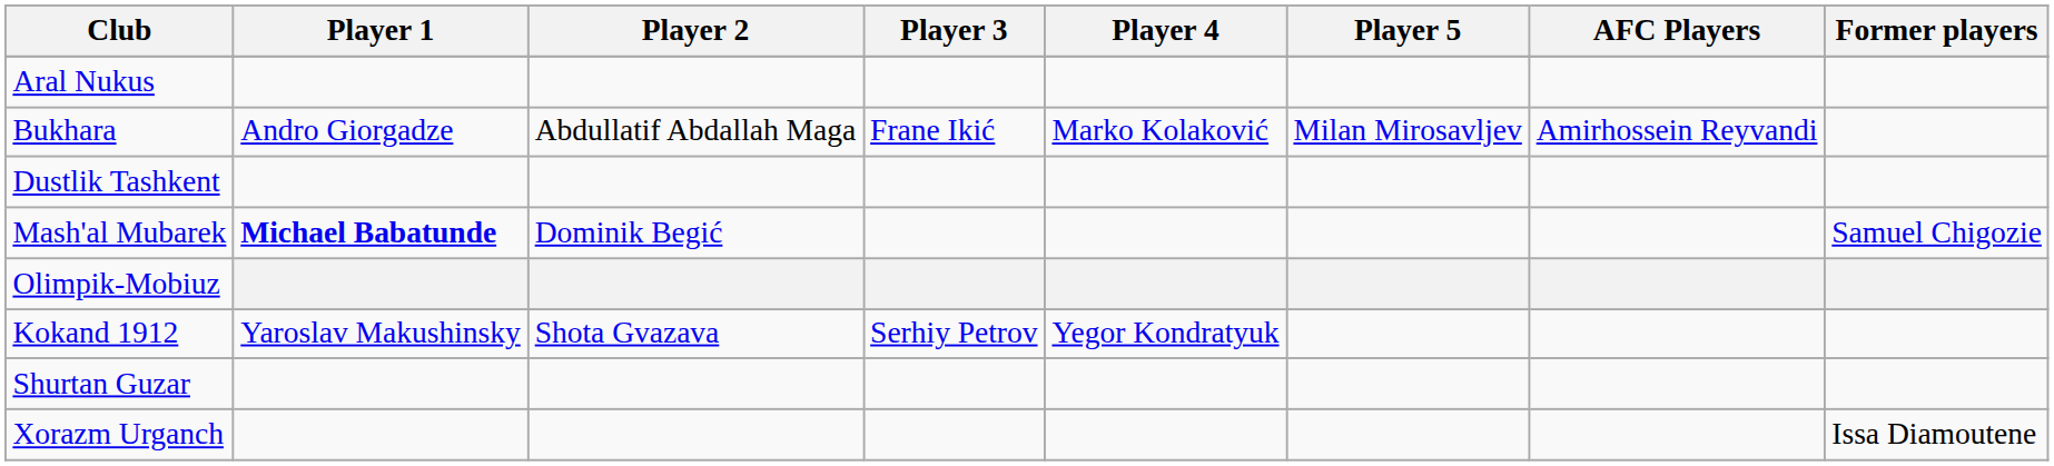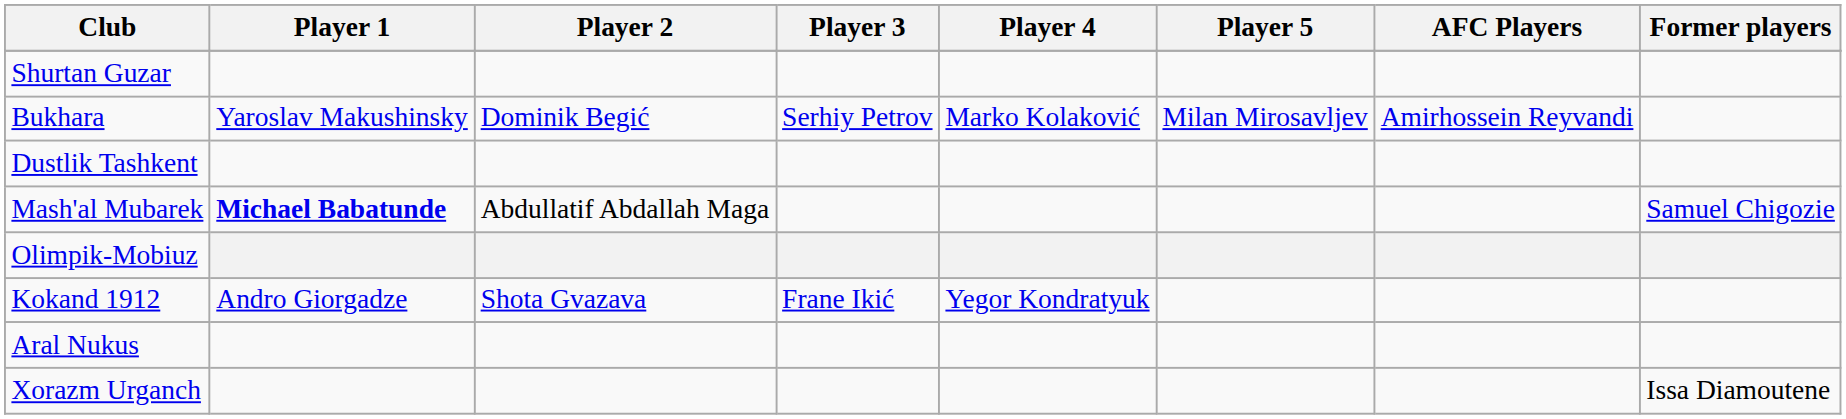 <table class="wikitable" style="font-size:90%;">
 <tr>
 <th>Club</th>
 <th>Player 1</th>
 <th>Player 2</th>
 <th>Player 3</th>
 <th>Player 4</th>
 <th>Player 5</th>
 <th>AFC Players</th>
 <th>Former players</th>
 </tr>
 <tr>
 </tr>
 <tr>
-<td><a href='#'>Aral Nukus</a></td>
+<td><a href='#'>Shurtan Guzar</a></td>
 <td></td>
 <td></td>
 <td></td>
 <td></td>
 <td></td>
 <td></td>
 <td></td>
 </tr>
 <tr>
 <td><a href='#'>Bukhara</a></td>
-<td> <a href='#'>Andro Giorgadze</a></td>
-<td> Abdullatif Abdallah Maga</td>
-<td> <a href='#'>Frane Ikić</a></td>
+<td> <a href='#'>Yaroslav Makushinsky</a></td>
+<td> <a href='#'>Dominik Begić</a></td>
+<td> <a href='#'>Serhiy Petrov</a></td>
 <td> <a href='#'>Marko Kolaković</a></td>
 <td> <a href='#'>Milan Mirosavljev</a></td>
 <td> <a href='#'>Amirhossein Reyvandi</a></td>
 <td></td>
 </tr>
 <tr>
 <td><a href='#'>Dustlik Tashkent</a></td>
 <td></td>
 <td></td>
 <td></td>
 <td></td>
 <td></td>
 <td></td>
 <td></td>
 </tr>
 <tr>
 <td><a href='#'>Mash'al Mubarek</a></td>
 <td> <strong><a href='#'>Michael Babatunde</a></strong></td>
-<td> <a href='#'>Dominik Begić</a></td>
+<td> Abdullatif Abdallah Maga</td>
 <td></td>
 <td></td>
 <td></td>
 <td></td>
 <td> <a href='#'>Samuel Chigozie</a></td>
 </tr>
 <tr>
 <td><a href='#'>Olimpik-Mobiuz</a></td>
 <th></th>
 <th></th>
 <th></th>
 <th></th>
 <th></th>
 <th></th>
 <th></th>
 </tr>
 <tr>
 <td><a href='#'>Kokand 1912</a></td>
-<td> <a href='#'>Yaroslav Makushinsky</a></td>
+<td> <a href='#'>Andro Giorgadze</a></td>
 <td> <a href='#'>Shota Gvazava</a></td>
-<td> <a href='#'>Serhiy Petrov</a></td>
+<td> <a href='#'>Frane Ikić</a></td>
 <td> <a href='#'>Yegor Kondratyuk</a></td>
 <td></td>
 <td></td>
 <td></td>
 </tr>
 <tr>
-<td><a href='#'>Shurtan Guzar</a></td>
+<td><a href='#'>Aral Nukus</a></td>
 <td></td>
 <td></td>
 <td></td>
 <td></td>
 <td></td>
 <td></td>
 <td></td>
 </tr>
 <tr>
 <td><a href='#'>Xorazm Urganch</a></td>
 <td></td>
 <td></td>
 <td></td>
 <td></td>
 <td></td>
 <td></td>
 <td> Issa Diamoutene</td>
 </tr>
 </table>
